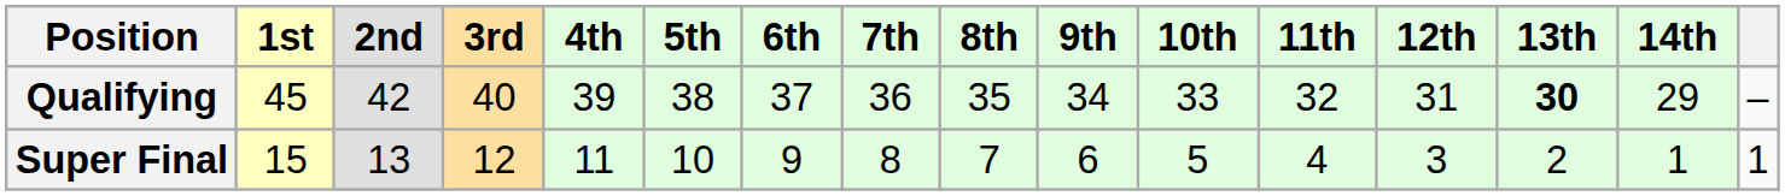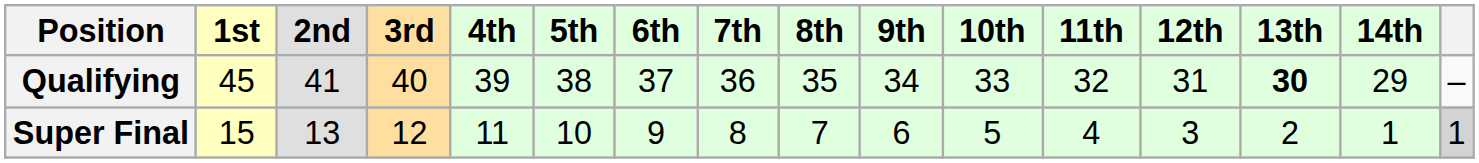 <table class="wikitable" style="font-size:85%; text-align:center">
 <tr>
 <th>Position</th>
 <td style="background:#ffffbf;"> <strong>1st</strong> </td>
 <td style="background:#dfdfdf;"> <strong>2nd</strong> </td>
 <td style="background:#ffdf9f;"> <strong>3rd</strong> </td>
 <td style="background:#dfffdf;"> <strong>4th</strong> </td>
 <td style="background:#dfffdf;"> <strong>5th</strong> </td>
 <td style="background:#dfffdf;"> <strong>6th</strong> </td>
 <td style="background:#dfffdf;"> <strong>7th</strong> </td>
 <td style="background:#dfffdf;"> <strong>8th</strong> </td>
 <td style="background:#dfffdf;"> <strong>9th</strong> </td>
 <td style="background:#dfffdf;"> <strong>10th</strong> </td>
 <td style="background:#dfffdf;"> <strong>11th</strong> </td>
 <td style="background:#dfffdf;"> <strong>12th</strong> </td>
 <td style="background:#dfffdf;"> <strong>13th</strong> </td>
 <td style="background:#dfffdf;"> <strong>14th</strong> </td>
 <th></th>
 </tr>
 <tr>
 <th>Qualifying</th>
 <td style="background:#ffffbf;">45</td>
-<td style="background:#dfdfdf;">42</td>
+<td style="background:#dfdfdf;">41</td>
 <td style="background:#ffdf9f;">40</td>
 <td style="background:#dfffdf;">39</td>
 <td style="background:#dfffdf;">38</td>
 <td style="background:#dfffdf;">37</td>
 <td style="background:#dfffdf;">36</td>
 <td style="background:#dfffdf;">35</td>
 <td style="background:#dfffdf;">34</td>
 <td style="background:#dfffdf;">33</td>
 <td style="background:#dfffdf;">32</td>
 <td style="background:#dfffdf;">31</td>
 <td style="background:#dfffdf;"><strong>30</strong></td>
 <td style="background:#dfffdf;">29</td>
 <td>–</td>
 </tr>
 <tr>
 <th>Super Final</th>
 <td style="background:#ffffbf;">15</td>
 <td style="background:#dfdfdf;">13</td>
 <td style="background:#ffdf9f;">12</td>
 <td style="background:#dfffdf;">11</td>
 <td style="background:#dfffdf;">10</td>
 <td style="background:#dfffdf;">9</td>
 <td style="background:#dfffdf;">8</td>
 <td style="background:#dfffdf;">7</td>
 <td style="background:#dfffdf;">6</td>
 <td style="background:#dfffdf;">5</td>
 <td style="background:#dfffdf;">4</td>
 <td style="background:#dfffdf;">3</td>
 <td style="background:#dfffdf;">2</td>
 <td style="background:#dfffdf;">1</td>
-<td>1</td>
+<td style="background: lightgrey;">1</td>
 </tr>
 </table>
